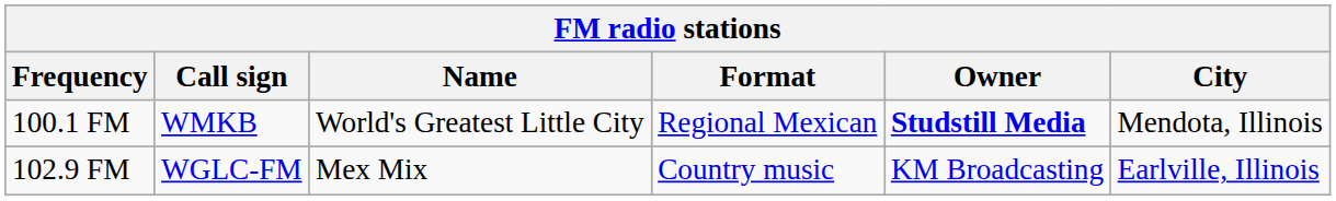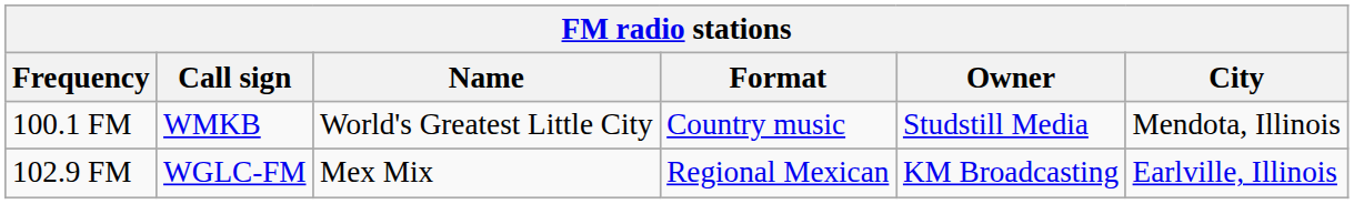 <table class="wikitable">
 <tr>
 <th style="text-align:center;" colspan="6"><strong><a href='#'>FM radio</a> stations</strong></th>
 </tr>
 <tr>
 <th>Frequency</th>
 <th>Call sign</th>
 <th>Name</th>
 <th>Format</th>
 <th>Owner</th>
 <th>City</th>
 </tr>
 <tr>
 <td>100.1 FM</td>
 <td><a href='#'>WMKB</a></td>
 <td>World's Greatest Little City</td>
-<td><a href='#'>Regional Mexican</a></td>
-<td><strong><a href='#'>Studstill Media</a></strong></td>
+<td><a href='#'>Country music</a></td>
+<td><a href='#'>Studstill Media</a></td>
 <td>Mendota, Illinois</td>
 </tr>
 <tr>
 <td>102.9 FM</td>
 <td><a href='#'>WGLC-FM</a></td>
 <td>Mex Mix</td>
-<td><a href='#'>Country music</a></td>
+<td><a href='#'>Regional Mexican</a></td>
 <td><a href='#'>KM Broadcasting</a></td>
 <td><a href='#'>Earlville, Illinois</a></td>
 </tr>
 </table>
